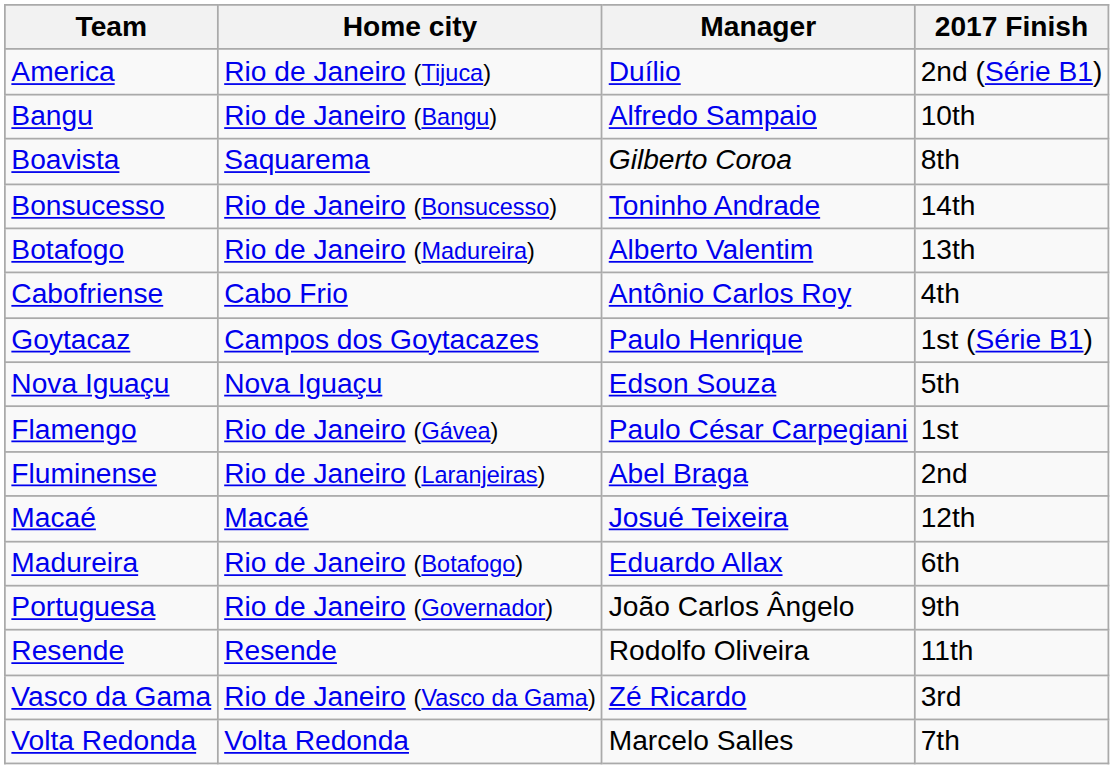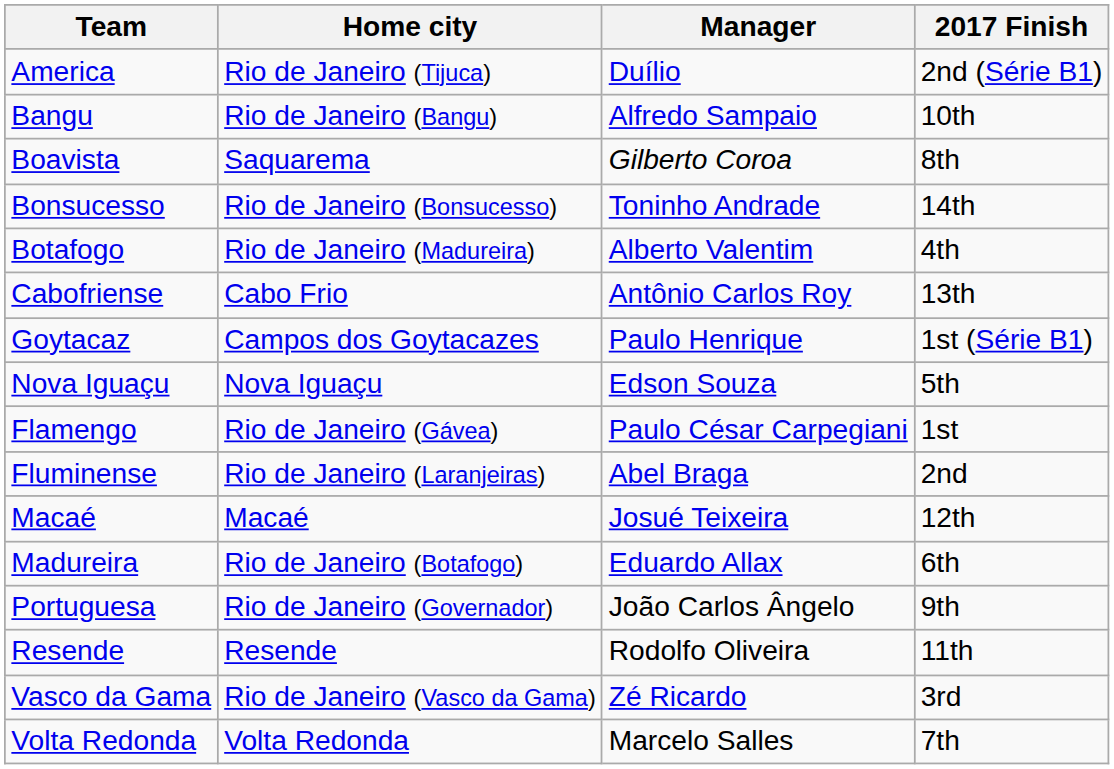 <table class="wikitable sortable">
 <tr>
 <th>Team</th>
 <th>Home city</th>
 <th>Manager</th>
 <th>2017 Finish</th>
 </tr>
 <tr>
 <td><a href='#'>America</a></td>
 <td><a href='#'>Rio de Janeiro</a> <small>(<a href='#'>Tijuca</a>)</small></td>
 <td><a href='#'>Duílio</a></td>
 <td>2nd (<a href='#'>Série B1</a>)</td>
 </tr>
 <tr>
 <td><a href='#'>Bangu</a></td>
 <td><a href='#'>Rio de Janeiro</a> <small>(<a href='#'>Bangu</a>)</small></td>
 <td><a href='#'>Alfredo Sampaio</a></td>
 <td>10th</td>
 </tr>
 <tr>
 <td><a href='#'>Boavista</a></td>
 <td><a href='#'>Saquarema</a></td>
 <td><em>Gilberto Coroa</em></td>
 <td>8th</td>
 </tr>
 <tr>
 <td><a href='#'>Bonsucesso</a></td>
 <td><a href='#'>Rio de Janeiro</a> <small>(<a href='#'>Bonsucesso</a>)</small></td>
 <td><a href='#'>Toninho Andrade</a></td>
 <td>14th</td>
 </tr>
 <tr>
 <td><a href='#'>Botafogo</a></td>
 <td><a href='#'>Rio de Janeiro</a> <small>(<a href='#'>Madureira</a>)</small></td>
 <td><a href='#'>Alberto Valentim</a></td>
-<td>13th</td>
+<td>4th</td>
 </tr>
 <tr>
 <td><a href='#'>Cabofriense</a></td>
 <td><a href='#'>Cabo Frio</a></td>
 <td><a href='#'>Antônio Carlos Roy</a></td>
-<td>4th</td>
+<td>13th</td>
 </tr>
 <tr>
 <td><a href='#'>Goytacaz</a></td>
 <td><a href='#'>Campos dos Goytacazes</a></td>
 <td><a href='#'>Paulo Henrique</a></td>
 <td>1st (<a href='#'>Série B1</a>)</td>
 </tr>
 <tr>
 <td><a href='#'>Nova Iguaçu</a></td>
 <td><a href='#'>Nova Iguaçu</a></td>
 <td><a href='#'>Edson Souza</a></td>
 <td>5th</td>
 </tr>
 <tr>
 <td><a href='#'>Flamengo</a></td>
 <td><a href='#'>Rio de Janeiro</a> <small>(<a href='#'>Gávea</a>)</small></td>
 <td><a href='#'>Paulo César Carpegiani</a></td>
 <td>1st</td>
 </tr>
 <tr>
 <td><a href='#'>Fluminense</a></td>
 <td><a href='#'>Rio de Janeiro</a> <small>(<a href='#'>Laranjeiras</a>)</small></td>
 <td><a href='#'>Abel Braga</a></td>
 <td>2nd</td>
 </tr>
 <tr>
 <td><a href='#'>Macaé</a></td>
 <td><a href='#'>Macaé</a></td>
 <td><a href='#'>Josué Teixeira</a></td>
 <td>12th</td>
 </tr>
 <tr>
 <td><a href='#'>Madureira</a></td>
 <td><a href='#'>Rio de Janeiro</a> <small>(<a href='#'>Botafogo</a>)</small></td>
 <td><a href='#'>Eduardo Allax</a></td>
 <td>6th</td>
 </tr>
 <tr>
 <td><a href='#'>Portuguesa</a></td>
 <td><a href='#'>Rio de Janeiro</a> <small>(<a href='#'>Governador</a>)</small></td>
 <td>João Carlos Ângelo</td>
 <td>9th</td>
 </tr>
 <tr>
 <td><a href='#'>Resende</a></td>
 <td><a href='#'>Resende</a></td>
 <td>Rodolfo Oliveira</td>
 <td>11th</td>
 </tr>
 <tr>
 <td><a href='#'>Vasco da Gama</a></td>
 <td><a href='#'>Rio de Janeiro</a> <small>(<a href='#'>Vasco da Gama</a>)</small></td>
 <td><a href='#'>Zé Ricardo</a></td>
 <td>3rd</td>
 </tr>
 <tr>
 <td><a href='#'>Volta Redonda</a></td>
 <td><a href='#'>Volta Redonda</a></td>
 <td>Marcelo Salles</td>
 <td>7th</td>
 </tr>
 </table>
